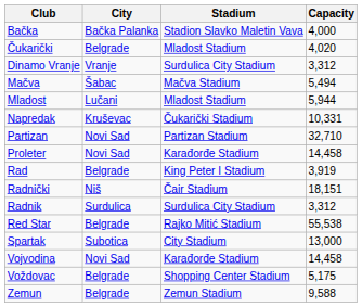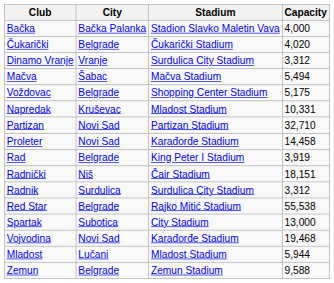 <table class="wikitable sortable" style="font-size:95%">
 <tr>
 <th>Club</th>
 <th>City</th>
 <th>Stadium</th>
 <th>Capacity</th>
 </tr>
 <tr>
 <td><a href='#'>Bačka</a></td>
 <td><a href='#'>Bačka Palanka</a></td>
 <td><a href='#'>Stadion Slavko Maletin Vava</a></td>
 <td>4,000</td>
 </tr>
 <tr>
 <td><a href='#'>Čukarički</a></td>
 <td><a href='#'>Belgrade</a></td>
-<td><a href='#'>Mladost Stadium</a></td>
+<td><a href='#'>Čukarički Stadium</a></td>
 <td>4,020</td>
 </tr>
 <tr>
 <td><a href='#'>Dinamo Vranje</a></td>
 <td><a href='#'>Vranje</a></td>
 <td><a href='#'>Surdulica City Stadium</a></td>
 <td>3,312</td>
 </tr>
 <tr>
 <td><a href='#'>Mačva</a></td>
 <td><a href='#'>Šabac</a></td>
 <td><a href='#'>Mačva Stadium</a></td>
 <td>5,494</td>
 </tr>
 <tr>
-<td><a href='#'>Mladost</a></td>
-<td><a href='#'>Lučani</a></td>
-<td><a href='#'>Mladost Stadium</a></td>
-<td>5,944</td>
+<td><a href='#'>Voždovac</a></td>
+<td><a href='#'>Belgrade</a></td>
+<td><a href='#'>Shopping Center Stadium</a></td>
+<td>5,175</td>
 </tr>
 <tr>
 <td><a href='#'>Napredak</a></td>
 <td><a href='#'>Kruševac</a></td>
-<td><a href='#'>Čukarički Stadium</a></td>
+<td><a href='#'>Mladost Stadium</a></td>
 <td>10,331</td>
 </tr>
 <tr>
 <td><a href='#'>Partizan</a></td>
 <td><a href='#'>Novi Sad</a></td>
 <td><a href='#'>Partizan Stadium</a></td>
 <td>32,710</td>
 </tr>
 <tr>
 <td><a href='#'>Proleter</a></td>
 <td><a href='#'>Novi Sad</a></td>
 <td><a href='#'>Karađorđe Stadium</a></td>
 <td>14,458</td>
 </tr>
 <tr>
 <td><a href='#'>Rad</a></td>
 <td><a href='#'>Belgrade</a></td>
 <td><a href='#'>King Peter I Stadium</a></td>
 <td>3,919</td>
 </tr>
 <tr>
 <td><a href='#'>Radnički</a></td>
 <td><a href='#'>Niš</a></td>
 <td><a href='#'>Čair Stadium</a></td>
 <td>18,151</td>
 </tr>
 <tr>
 <td><a href='#'>Radnik</a></td>
 <td><a href='#'>Surdulica</a></td>
 <td><a href='#'>Surdulica City Stadium</a></td>
 <td>3,312</td>
 </tr>
 <tr>
 <td><a href='#'>Red Star</a></td>
 <td><a href='#'>Belgrade</a></td>
 <td><a href='#'>Rajko Mitić Stadium</a></td>
 <td>55,538</td>
 </tr>
 <tr>
 <td><a href='#'>Spartak</a></td>
 <td><a href='#'>Subotica</a></td>
 <td><a href='#'>City Stadium</a></td>
 <td>13,000</td>
 </tr>
 <tr>
 <td><a href='#'>Vojvodina</a></td>
 <td><a href='#'>Novi Sad</a></td>
 <td><a href='#'>Karađorđe Stadium</a></td>
-<td>14,458</td>
+<td>19,468</td>
 </tr>
 <tr>
-<td><a href='#'>Voždovac</a></td>
-<td><a href='#'>Belgrade</a></td>
-<td><a href='#'>Shopping Center Stadium</a></td>
-<td>5,175</td>
+<td><a href='#'>Mladost</a></td>
+<td><a href='#'>Lučani</a></td>
+<td><a href='#'>Mladost Stadium</a></td>
+<td>5,944</td>
 </tr>
 <tr>
 <td><a href='#'>Zemun</a></td>
 <td><a href='#'>Belgrade</a></td>
 <td><a href='#'>Zemun Stadium</a></td>
 <td>9,588</td>
 </tr>
 </table>
